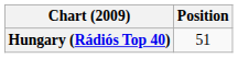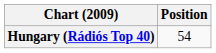 <table class="wikitable plainrowheaders" style="text-align:center">
 <tr>
 <th scope="col">Chart (2009)</th>
 <th scope="col">Position</th>
 </tr>
 <tr>
 <th scope="row">Hungary (<a href='#'>Rádiós Top 40</a>)</th>
-<td align="center">51</td>
+<td align="center">54</td>
 </tr>
 </table>
